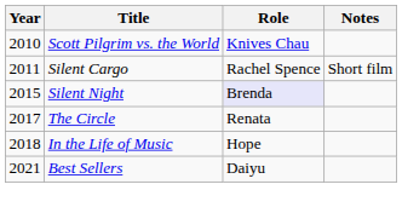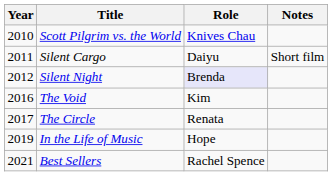 <table class="wikitable sortable">
 <tr>
 <th>Year</th>
 <th>Title</th>
 <th>Role</th>
 <th class="unsortable">Notes</th>
 </tr>
 <tr>
 <td>2010</td>
 <td><em><a href='#'>Scott Pilgrim vs. the World</a></em></td>
 <td><a href='#'>Knives Chau</a></td>
 <td></td>
 </tr>
 <tr>
 <td>2011</td>
 <td><em>Silent Cargo</em></td>
-<td>Rachel Spence</td>
+<td>Daiyu</td>
 <td>Short film</td>
 </tr>
 <tr>
-<td>2015</td>
+<td>2012</td>
 <td><em><a href='#'>Silent Night</a></em></td>
 <td style="background: lavender;">Brenda</td>
+<td></td>
+</tr>
+<tr>
+<td>2016</td>
+<td data-sort-value="Void, The"><em><a href='#'>The Void</a></em></td>
+<td>Kim</td>
 <td></td>
 </tr>
 <tr>
 <td>2017</td>
 <td data-sort-value="Circle, The"><em><a href='#'>The Circle</a></em></td>
 <td>Renata</td>
 <td></td>
 </tr>
 <tr>
-<td>2018</td>
+<td>2019</td>
 <td><em><a href='#'>In the Life of Music</a></em></td>
 <td>Hope</td>
 <td></td>
 </tr>
 <tr>
 <td>2021</td>
 <td><em><a href='#'>Best Sellers</a></em></td>
-<td>Daiyu</td>
+<td>Rachel Spence</td>
 <td></td>
 </tr>
 </table>
